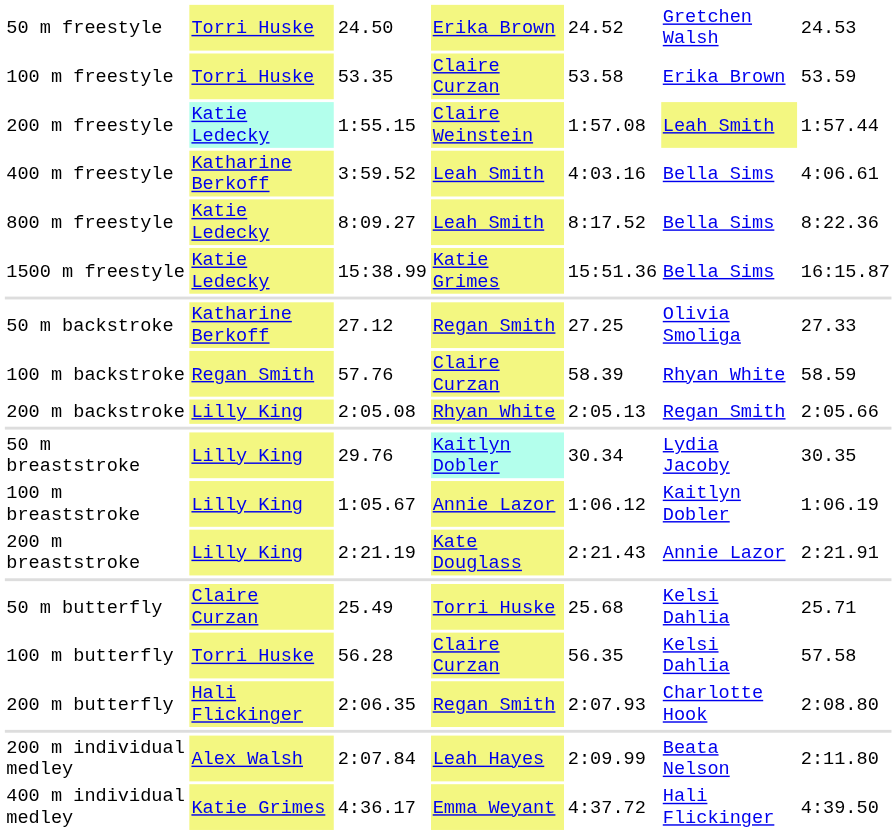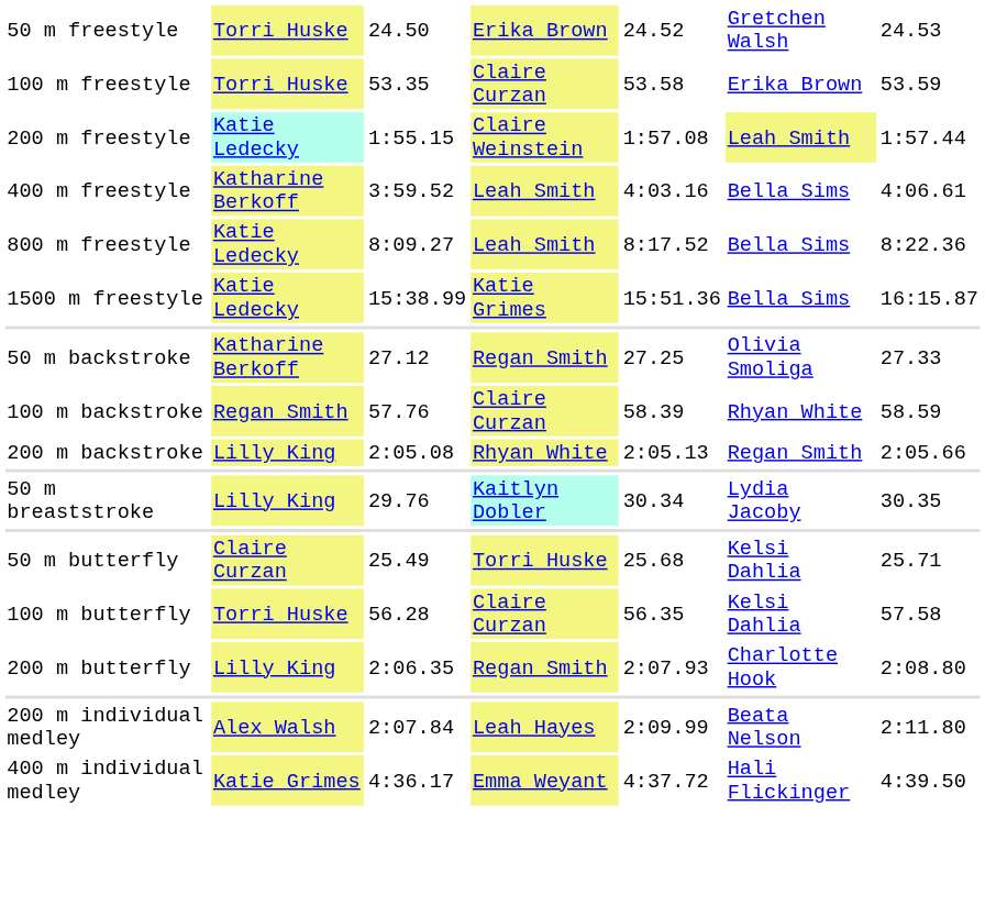 <table>
 <tr>
 <td>50 m freestyle</td>
 <td bgcolor=#F3F781><a href='#'>Torri Huske</a></td>
 <td>24.50</td>
 <td bgcolor=#F3F781><a href='#'>Erika Brown</a></td>
 <td>24.52</td>
 <td><a href='#'>Gretchen Walsh</a></td>
 <td>24.53</td>
 </tr>
 <tr>
 <td>100 m freestyle</td>
 <td bgcolor=#F3F781><a href='#'>Torri Huske</a></td>
 <td>53.35</td>
 <td bgcolor=#F3F781><a href='#'>Claire Curzan</a></td>
 <td>53.58</td>
 <td><a href='#'>Erika Brown</a></td>
 <td>53.59</td>
 </tr>
 <tr>
 <td>200 m freestyle</td>
 <td bgcolor=#b3ffec><a href='#'>Katie Ledecky</a></td>
 <td>1:55.15</td>
 <td bgcolor=#F3F781><a href='#'>Claire Weinstein</a></td>
 <td>1:57.08</td>
 <td bgcolor=#F3F781><a href='#'>Leah Smith</a></td>
 <td>1:57.44</td>
 </tr>
 <tr>
 <td>400 m freestyle</td>
 <td bgcolor=#F3F781><a href='#'>Katharine Berkoff</a></td>
 <td>3:59.52</td>
 <td bgcolor=#F3F781><a href='#'>Leah Smith</a></td>
 <td>4:03.16</td>
 <td><a href='#'>Bella Sims</a></td>
 <td>4:06.61</td>
 </tr>
 <tr>
 <td>800 m freestyle</td>
 <td bgcolor=#F3F781><a href='#'>Katie Ledecky</a></td>
 <td>8:09.27</td>
 <td bgcolor=#F3F781><a href='#'>Leah Smith</a></td>
 <td>8:17.52</td>
 <td><a href='#'>Bella Sims</a></td>
 <td>8:22.36</td>
 </tr>
 <tr>
 <td>1500 m freestyle</td>
 <td bgcolor=#F3F781><a href='#'>Katie Ledecky</a></td>
 <td>15:38.99</td>
 <td bgcolor=#F3F781><a href='#'>Katie Grimes</a></td>
 <td>15:51.36</td>
 <td><a href='#'>Bella Sims</a></td>
 <td>16:15.87</td>
 </tr>
 <tr bgcolor=#DDDDDD>
 <td colspan=7></td>
 </tr>
 <tr>
 <td>50 m backstroke</td>
 <td bgcolor=#F3F781><a href='#'>Katharine Berkoff</a></td>
 <td>27.12</td>
 <td bgcolor=#F3F781><a href='#'>Regan Smith</a></td>
 <td>27.25</td>
 <td><a href='#'>Olivia Smoliga</a></td>
 <td>27.33</td>
 </tr>
 <tr>
 <td>100 m backstroke</td>
 <td bgcolor=#F3F781><a href='#'>Regan Smith</a></td>
 <td>57.76</td>
 <td bgcolor=#F3F781><a href='#'>Claire Curzan</a></td>
 <td>58.39</td>
 <td><a href='#'>Rhyan White</a></td>
 <td>58.59</td>
 </tr>
 <tr>
 <td>200 m backstroke</td>
 <td bgcolor=#F3F781><a href='#'>Lilly King</a></td>
 <td>2:05.08</td>
 <td bgcolor=#F3F781><a href='#'>Rhyan White</a></td>
 <td>2:05.13</td>
 <td><a href='#'>Regan Smith</a></td>
 <td>2:05.66</td>
 </tr>
 <tr bgcolor=#DDDDDD>
 <td colspan=7></td>
 </tr>
 <tr>
 <td>50 m breaststroke</td>
 <td bgcolor=#F3F781><a href='#'>Lilly King</a></td>
 <td>29.76</td>
 <td bgcolor=#b3ffec><a href='#'>Kaitlyn Dobler</a></td>
 <td>30.34</td>
 <td><a href='#'>Lydia Jacoby</a></td>
 <td>30.35</td>
 </tr>
-<tr>
-<td>100 m breaststroke</td>
-<td bgcolor=#F3F781><a href='#'>Lilly King</a></td>
-<td>1:05.67</td>
-<td bgcolor=#F3F781><a href='#'>Annie Lazor</a></td>
-<td>1:06.12</td>
-<td><a href='#'>Kaitlyn Dobler</a></td>
-<td>1:06.19</td>
-</tr>
-<tr>
-<td>200 m breaststroke</td>
-<td bgcolor=#F3F781><a href='#'>Lilly King</a></td>
-<td>2:21.19</td>
-<td bgcolor=#F3F781><a href='#'>Kate Douglass</a></td>
-<td>2:21.43</td>
-<td><a href='#'>Annie Lazor</a></td>
-<td>2:21.91</td>
-</tr>
 <tr bgcolor=#DDDDDD>
 <td colspan=7></td>
 </tr>
 <tr>
 <td>50 m butterfly</td>
 <td bgcolor=#F3F781><a href='#'>Claire Curzan</a></td>
 <td>25.49</td>
 <td bgcolor=#F3F781><a href='#'>Torri Huske</a></td>
 <td>25.68</td>
 <td><a href='#'>Kelsi Dahlia</a></td>
 <td>25.71</td>
 </tr>
 <tr>
 <td>100 m butterfly</td>
 <td bgcolor=#F3F781><a href='#'>Torri Huske</a></td>
 <td>56.28</td>
 <td bgcolor=#F3F781><a href='#'>Claire Curzan</a></td>
 <td>56.35</td>
 <td><a href='#'>Kelsi Dahlia</a></td>
 <td>57.58</td>
 </tr>
 <tr>
 <td>200 m butterfly</td>
-<td bgcolor=#F3F781><a href='#'>Hali Flickinger</a></td>
+<td bgcolor=#F3F781><a href='#'>Lilly King</a></td>
 <td>2:06.35</td>
 <td bgcolor=#F3F781><a href='#'>Regan Smith</a></td>
 <td>2:07.93</td>
 <td><a href='#'>Charlotte Hook</a></td>
 <td>2:08.80</td>
 </tr>
 <tr bgcolor=#DDDDDD>
 <td colspan=7></td>
 </tr>
 <tr>
 <td>200 m individual medley</td>
 <td bgcolor=#F3F781><a href='#'>Alex Walsh</a></td>
 <td>2:07.84</td>
 <td bgcolor=#F3F781><a href='#'>Leah Hayes</a></td>
 <td>2:09.99</td>
 <td><a href='#'>Beata Nelson</a></td>
 <td>2:11.80</td>
 </tr>
 <tr>
 <td>400 m individual medley</td>
 <td bgcolor=#F3F781><a href='#'>Katie Grimes</a></td>
 <td>4:36.17</td>
 <td bgcolor=#F3F781><a href='#'>Emma Weyant</a></td>
 <td>4:37.72</td>
 <td><a href='#'>Hali Flickinger</a></td>
 <td>4:39.50</td>
 </tr>
 </table>
